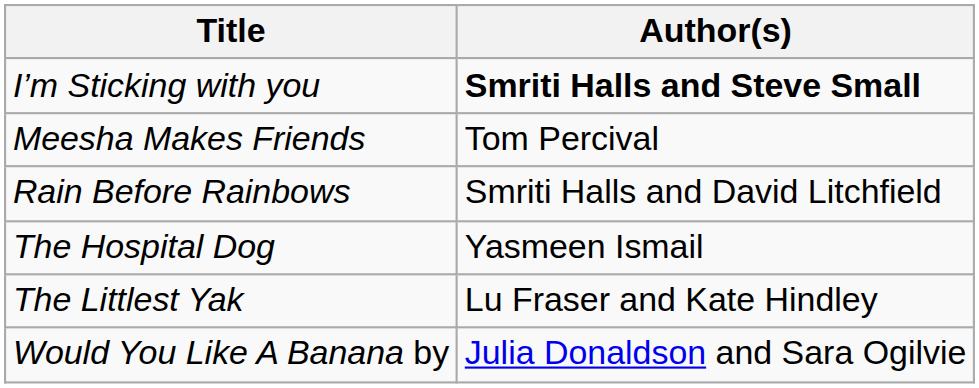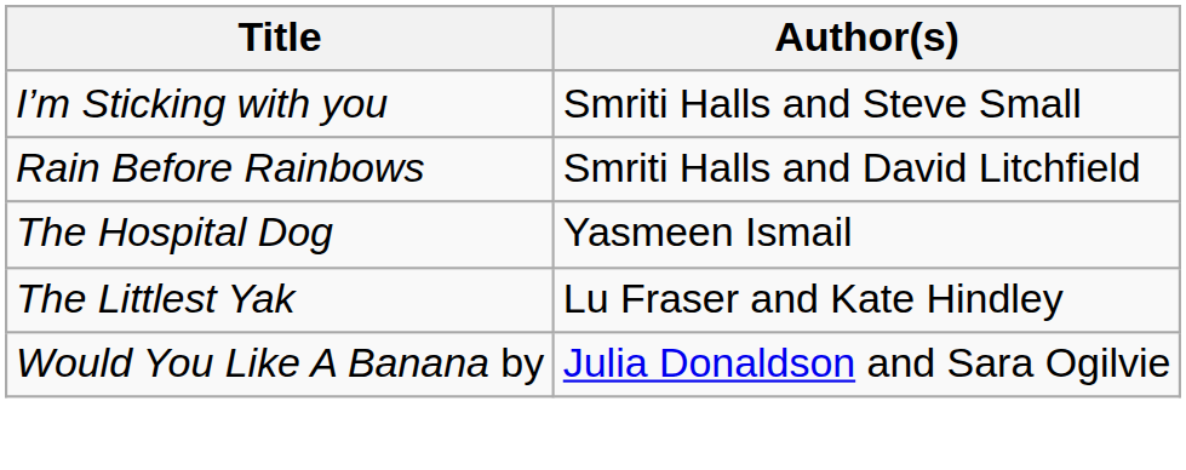 <table class="wikitable">
 <tr>
 <th>Title</th>
 <th>Author(s)</th>
 </tr>
 <tr>
 <td><em>I’m Sticking with you</em></td>
-<td><strong>Smriti Halls and Steve Small</strong></td>
-</tr>
-<tr>
-<td><em>Meesha Makes Friends</em></td>
-<td>Tom Percival</td>
+<td>Smriti Halls and Steve Small</td>
 </tr>
 <tr>
 <td><em>Rain Before Rainbows</em></td>
 <td>Smriti Halls and David Litchfield</td>
 </tr>
 <tr>
 <td><em>The Hospital Dog</em></td>
 <td>Yasmeen Ismail</td>
 </tr>
 <tr>
 <td><em>The Littlest Yak</em></td>
 <td>Lu Fraser and Kate Hindley</td>
 </tr>
 <tr>
 <td><em>Would You Like A Banana</em> by</td>
 <td><a href='#'>Julia Donaldson</a> and Sara Ogilvie</td>
 </tr>
 </table>
